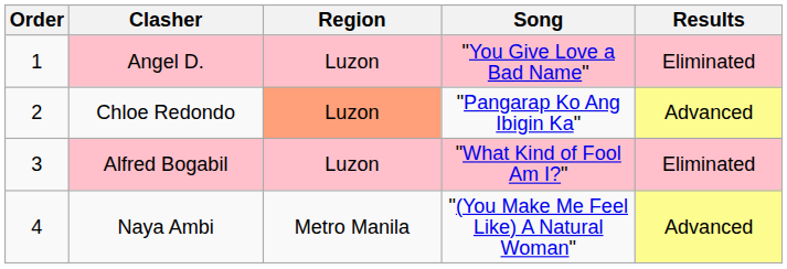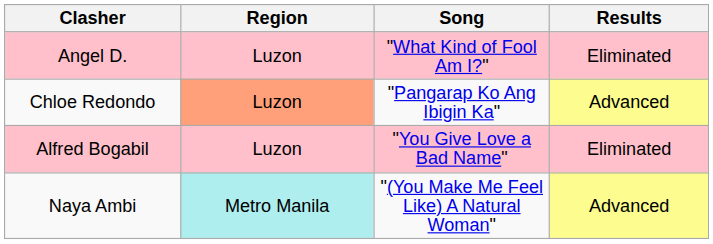 <table class="wikitable" style="text-align:center; line-height:17px; width:100%;">
 <tr>
-<th width="5%">Order</th>
 <th width="25%">Clasher</th>
 <th>Region</th>
 <th width="25%">Song</th>
 <th>Results</th>
 </tr>
 <tr>
-<td>1</td>
 <td style="background:pink;">Angel D.</td>
 <td style="background:pink;">Luzon</td>
-<td style="background:pink;">"<a href='#'>You Give Love a Bad Name</a>"</td>
+<td style="background:pink;">"<a href='#'>What Kind of Fool Am I?</a>"</td>
 <td style="background:pink;">Eliminated</td>
 </tr>
 <tr>
-<td>2</td>
 <td>Chloe Redondo</td>
 <td style="background: lightsalmon;">Luzon</td>
 <td>"<a href='#'>Pangarap Ko Ang Ibigin Ka</a>"</td>
 <td style="background:#fdfc8f;">Advanced</td>
 </tr>
 <tr>
-<td>3</td>
 <td style="background:pink;">Alfred Bogabil</td>
 <td style="background:pink;">Luzon</td>
-<td style="background:pink;">"<a href='#'>What Kind of Fool Am I?</a>"</td>
+<td style="background:pink;">"<a href='#'>You Give Love a Bad Name</a>"</td>
 <td style="background:pink;">Eliminated</td>
 </tr>
 <tr>
-<td>4</td>
 <td>Naya Ambi</td>
-<td>Metro Manila</td>
+<td style="background: paleturquoise;">Metro Manila</td>
 <td>"<a href='#'>(You Make Me Feel Like) A Natural Woman</a>"</td>
 <td style="background:#fdfc8f;">Advanced</td>
 </tr>
 </table>
